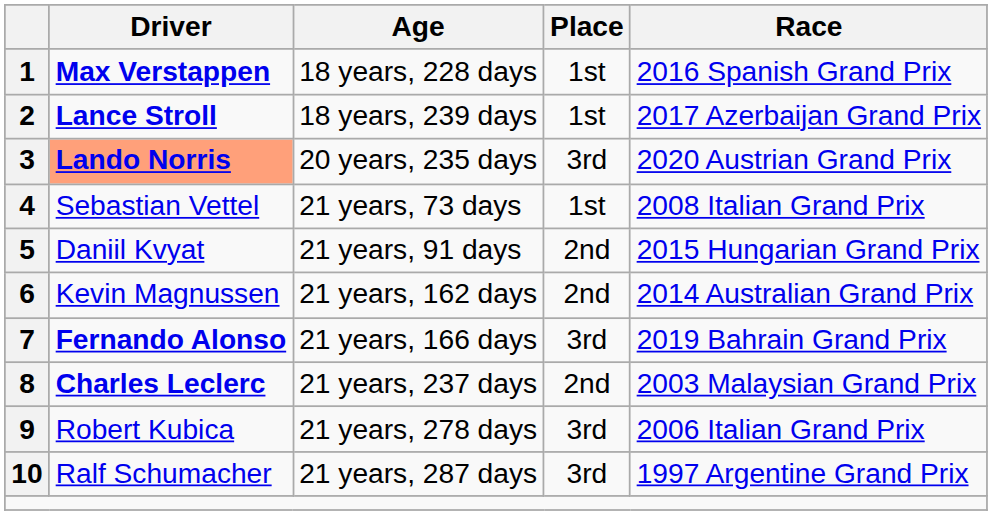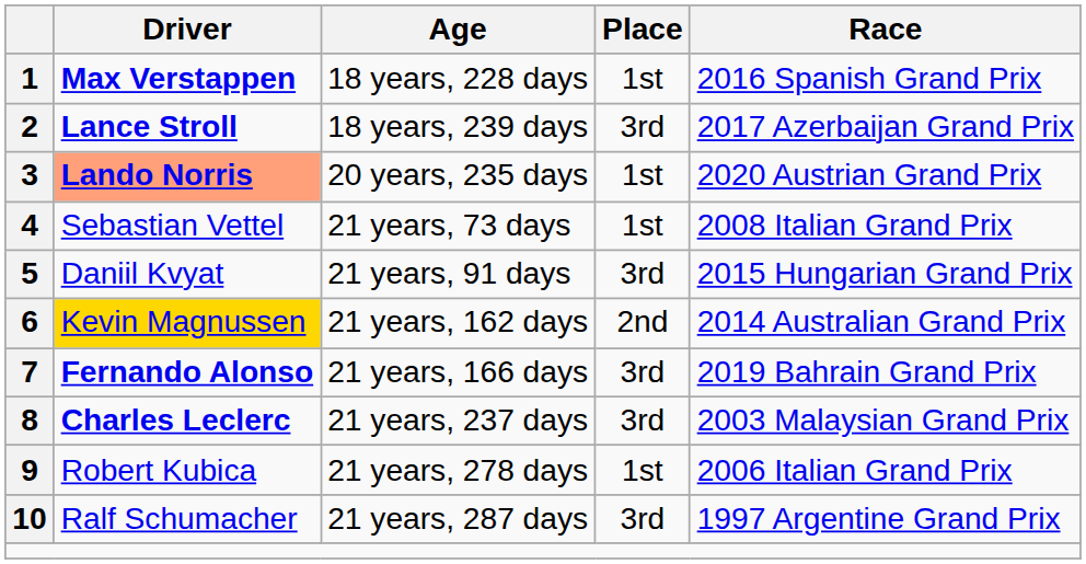 <table class="wikitable">
 <tr>
 <th></th>
 <th>Driver</th>
 <th>Age</th>
 <th>Place</th>
 <th>Race</th>
 </tr>
 <tr>
 <th>1</th>
 <td> <strong><a href='#'>Max Verstappen</a></strong></td>
 <td>18 years, 228 days</td>
 <td align=center>1st</td>
 <td><a href='#'>2016 Spanish Grand Prix</a></td>
 </tr>
 <tr>
 <th>2</th>
 <td> <strong><a href='#'>Lance Stroll</a></strong></td>
 <td>18 years, 239 days</td>
-<td align=center>1st</td>
+<td align=center>3rd</td>
 <td><a href='#'>2017 Azerbaijan Grand Prix</a></td>
 </tr>
 <tr>
 <th>3</th>
 <td style="background: lightsalmon;"> <strong><a href='#'>Lando Norris</a></strong></td>
 <td>20 years, 235 days</td>
-<td align=center>3rd</td>
+<td align=center>1st</td>
 <td><a href='#'>2020 Austrian Grand Prix</a></td>
 </tr>
 <tr>
 <th>4</th>
 <td> <a href='#'>Sebastian Vettel</a></td>
 <td>21 years, 73 days</td>
 <td align=center>1st</td>
 <td><a href='#'>2008 Italian Grand Prix</a></td>
 </tr>
 <tr>
 <th>5</th>
 <td> <a href='#'>Daniil Kvyat</a></td>
 <td>21 years, 91 days</td>
-<td align=center>2nd</td>
+<td align=center>3rd</td>
 <td><a href='#'>2015 Hungarian Grand Prix</a></td>
 </tr>
 <tr>
 <th>6</th>
-<td> <a href='#'>Kevin Magnussen</a></td>
+<td style="background: gold;"> <a href='#'>Kevin Magnussen</a></td>
 <td>21 years, 162 days</td>
 <td align=center>2nd</td>
 <td><a href='#'>2014 Australian Grand Prix</a></td>
 </tr>
 <tr>
 <th>7</th>
 <td> <strong><a href='#'>Fernando Alonso</a></strong></td>
 <td>21 years, 166 days</td>
 <td align=center>3rd</td>
 <td><a href='#'>2019 Bahrain Grand Prix</a></td>
 </tr>
 <tr>
 <th>8</th>
 <td> <strong><a href='#'>Charles Leclerc</a></strong></td>
 <td>21 years, 237 days</td>
-<td align=center>2nd</td>
+<td align=center>3rd</td>
 <td><a href='#'>2003 Malaysian Grand Prix</a></td>
 </tr>
 <tr>
 <th>9</th>
 <td> <a href='#'>Robert Kubica</a></td>
 <td>21 years, 278 days</td>
-<td align=center>3rd</td>
+<td align=center>1st</td>
 <td><a href='#'>2006 Italian Grand Prix</a></td>
 </tr>
 <tr>
 <th>10</th>
 <td> <a href='#'>Ralf Schumacher</a></td>
 <td>21 years, 287 days</td>
 <td align=center>3rd</td>
 <td><a href='#'>1997 Argentine Grand Prix</a></td>
 </tr>
 <tr align=center>
 <td colspan=5></td>
 </tr>
 </table>
